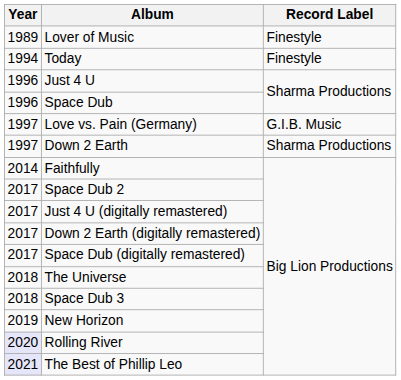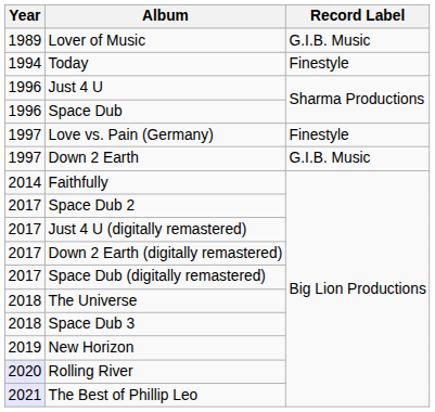 <table class="wikitable">
 <tr>
 <th>Year</th>
 <th>Album</th>
 <th>Record Label</th>
 </tr>
 <tr>
 <td>1989</td>
 <td>Lover of Music</td>
-<td>Finestyle</td>
+<td>G.I.B. Music</td>
 </tr>
 <tr>
 <td>1994</td>
 <td>Today</td>
 <td>Finestyle</td>
 </tr>
 <tr>
 <td>1996</td>
 <td>Just 4 U</td>
 <td align="left" rowspan=2>Sharma Productions</td>
 </tr>
 <tr>
 <td>1996</td>
 <td>Space Dub</td>
 </tr>
 <tr>
 <td>1997</td>
 <td>Love vs. Pain (Germany)</td>
-<td>G.I.B. Music</td>
+<td>Finestyle</td>
 </tr>
 <tr>
 <td>1997</td>
 <td>Down 2 Earth</td>
-<td>Sharma Productions</td>
+<td>G.I.B. Music</td>
 </tr>
 <tr>
 <td>2014</td>
 <td>Faithfully</td>
 <td rowspan="10" align="left">Big Lion Productions</td>
 </tr>
 <tr>
 <td>2017</td>
 <td>Space Dub 2</td>
 </tr>
 <tr>
 <td>2017</td>
 <td>Just 4 U (digitally remastered)</td>
 </tr>
 <tr>
 <td>2017</td>
 <td>Down 2 Earth (digitally remastered)</td>
 </tr>
 <tr>
 <td>2017</td>
 <td>Space Dub (digitally remastered)</td>
 </tr>
 <tr>
 <td>2018</td>
 <td>The Universe</td>
 </tr>
 <tr>
 <td>2018</td>
 <td>Space Dub 3</td>
 </tr>
 <tr>
 <td>2019</td>
 <td>New Horizon</td>
 </tr>
 <tr>
 <td style="background: lavender;">2020</td>
 <td>Rolling River</td>
 </tr>
 <tr>
 <td style="background: lavender;">2021</td>
 <td>The Best of Phillip Leo</td>
 </tr>
 </table>
